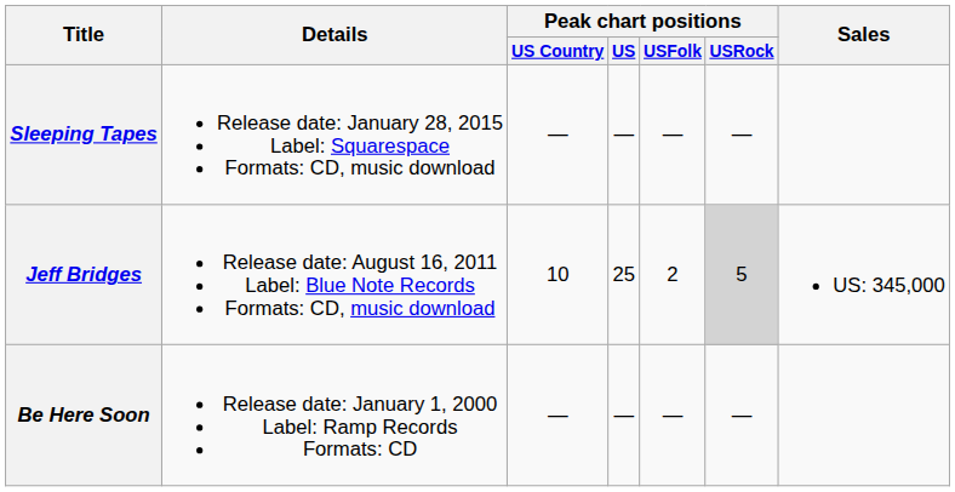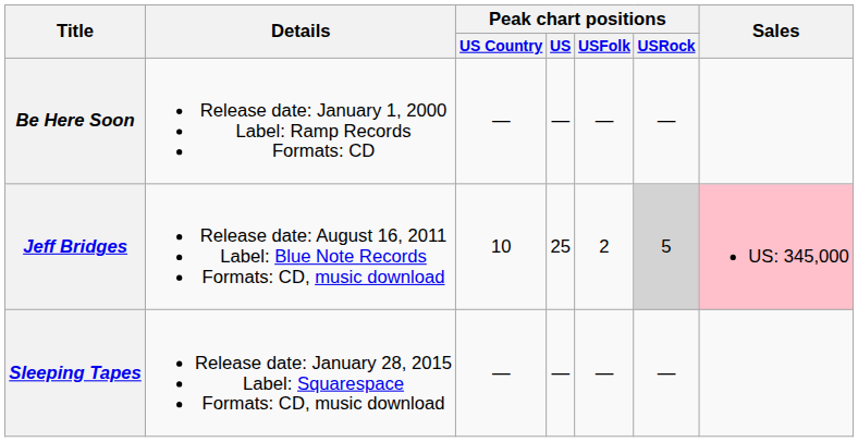 <table class="wikitable plainrowheaders" style="text-align:center;">
 <tr>
 <th rowspan="2" scope="col">Title</th>
 <th rowspan="2" scope="col">Details</th>
 <th colspan="4" scope="colgroup">Peak chart positions</th>
 <th rowspan="2" scope="col">Sales</th>
 </tr>
 <tr style="font-size:smaller;">
 <th scope="col"><a href='#'>US Country</a></th>
 <th scope="col"><a href='#'>US</a></th>
 <th scope="col"><a href='#'>USFolk</a></th>
 <th scope="col"><a href='#'>USRock</a></th>
 </tr>
 <tr>
-<th scope="row"><em><a href='#'>Sleeping Tapes</a></em></th>
-<td><br><ul><li>Release date: January 28, 2015</li><li>Label: <a href='#'>Squarespace</a></li><li>Formats: CD, music download</li></ul></td>
+<th scope="row"><em>Be Here Soon</em></th>
+<td><br><ul><li>Release date: January 1, 2000</li><li>Label: Ramp Records</li><li>Formats: CD</li></ul></td>
 <td>—</td>
 <td>—</td>
 <td>—</td>
 <td>—</td>
 <td></td>
 </tr>
 <tr>
 <th scope="row"><em><a href='#'>Jeff Bridges</a></em></th>
 <td><br><ul><li>Release date: August 16, 2011</li><li>Label: <a href='#'>Blue Note Records</a></li><li>Formats: CD, <a href='#'>music download</a></li></ul></td>
 <td>10</td>
 <td>25</td>
 <td>2</td>
 <td style="background: lightgrey;">5</td>
-<td><br><ul><li>US: 345,000</li></ul></td>
+<td style="background: pink;"><br><ul><li>US: 345,000</li></ul></td>
 </tr>
 <tr>
-<th scope="row"><em>Be Here Soon</em></th>
-<td><br><ul><li>Release date: January 1, 2000</li><li>Label: Ramp Records</li><li>Formats: CD</li></ul></td>
+<th scope="row"><em><a href='#'>Sleeping Tapes</a></em></th>
+<td><br><ul><li>Release date: January 28, 2015</li><li>Label: <a href='#'>Squarespace</a></li><li>Formats: CD, music download</li></ul></td>
 <td>—</td>
 <td>—</td>
 <td>—</td>
 <td>—</td>
 <td></td>
 </tr>
 </table>
